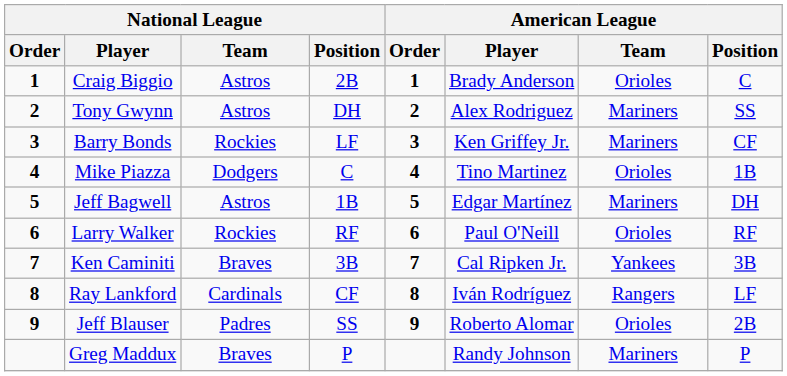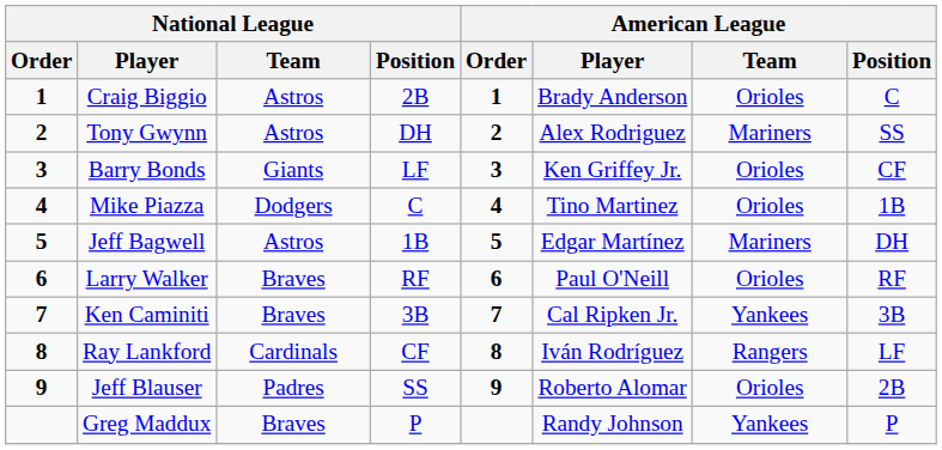 <table class="wikitable" style="font-size: 100%; text-align:center;">
 <tr>
 <th colspan="4">National League</th>
 <th colspan="4">American League</th>
 </tr>
 <tr>
 <th>Order</th>
 <th>Player</th>
 <th width="100">Team</th>
 <th>Position</th>
 <th>Order</th>
 <th>Player</th>
 <th width="100">Team</th>
 <th>Position</th>
 </tr>
 <tr>
 <td><strong>1</strong></td>
 <td><a href='#'>Craig Biggio</a></td>
 <td><a href='#'>Astros</a></td>
 <td><a href='#'>2B</a></td>
 <td><strong>1</strong></td>
 <td><a href='#'>Brady Anderson</a></td>
 <td><a href='#'>Orioles</a></td>
 <td><a href='#'>C</a></td>
 </tr>
 <tr>
 <td><strong>2</strong></td>
 <td><a href='#'>Tony Gwynn</a></td>
 <td><a href='#'>Astros</a></td>
 <td><a href='#'>DH</a></td>
 <td><strong>2</strong></td>
 <td><a href='#'>Alex Rodriguez</a></td>
 <td><a href='#'>Mariners</a></td>
 <td><a href='#'>SS</a></td>
 </tr>
 <tr>
 <td><strong>3</strong></td>
 <td><a href='#'>Barry Bonds</a></td>
-<td><a href='#'>Rockies</a></td>
+<td><a href='#'>Giants</a></td>
 <td><a href='#'>LF</a></td>
 <td><strong>3</strong></td>
 <td><a href='#'>Ken Griffey Jr.</a></td>
-<td><a href='#'>Mariners</a></td>
+<td><a href='#'>Orioles</a></td>
 <td><a href='#'>CF</a></td>
 </tr>
 <tr>
 <td><strong>4</strong></td>
 <td><a href='#'>Mike Piazza</a></td>
 <td><a href='#'>Dodgers</a></td>
 <td><a href='#'>C</a></td>
 <td><strong>4</strong></td>
 <td><a href='#'>Tino Martinez</a></td>
 <td><a href='#'>Orioles</a></td>
 <td><a href='#'>1B</a></td>
 </tr>
 <tr>
 <td><strong>5</strong></td>
 <td><a href='#'>Jeff Bagwell</a></td>
 <td><a href='#'>Astros</a></td>
 <td><a href='#'>1B</a></td>
 <td><strong>5</strong></td>
 <td><a href='#'>Edgar Martínez</a></td>
 <td><a href='#'>Mariners</a></td>
 <td><a href='#'>DH</a></td>
 </tr>
 <tr>
 <td><strong>6</strong></td>
 <td><a href='#'>Larry Walker</a></td>
-<td><a href='#'>Rockies</a></td>
+<td><a href='#'>Braves</a></td>
 <td><a href='#'>RF</a></td>
 <td><strong>6</strong></td>
 <td><a href='#'>Paul O'Neill</a></td>
 <td><a href='#'>Orioles</a></td>
 <td><a href='#'>RF</a></td>
 </tr>
 <tr>
 <td><strong>7</strong></td>
 <td><a href='#'>Ken Caminiti</a></td>
 <td><a href='#'>Braves</a></td>
 <td><a href='#'>3B</a></td>
 <td><strong>7</strong></td>
 <td><a href='#'>Cal Ripken Jr.</a></td>
 <td><a href='#'>Yankees</a></td>
 <td><a href='#'>3B</a></td>
 </tr>
 <tr>
 <td><strong>8</strong></td>
 <td><a href='#'>Ray Lankford</a></td>
 <td><a href='#'>Cardinals</a></td>
 <td><a href='#'>CF</a></td>
 <td><strong>8</strong></td>
 <td><a href='#'>Iván Rodríguez</a></td>
 <td><a href='#'>Rangers</a></td>
 <td><a href='#'>LF</a></td>
 </tr>
 <tr>
 <td><strong>9</strong></td>
 <td><a href='#'>Jeff Blauser</a></td>
 <td><a href='#'>Padres</a></td>
 <td><a href='#'>SS</a></td>
 <td><strong>9</strong></td>
 <td><a href='#'>Roberto Alomar</a></td>
 <td><a href='#'>Orioles</a></td>
 <td><a href='#'>2B</a></td>
 </tr>
 <tr>
 <td></td>
 <td><a href='#'>Greg Maddux</a></td>
 <td><a href='#'>Braves</a></td>
 <td><a href='#'>P</a></td>
 <td></td>
 <td><a href='#'>Randy Johnson</a></td>
-<td><a href='#'>Mariners</a></td>
+<td><a href='#'>Yankees</a></td>
 <td><a href='#'>P</a></td>
 </tr>
 <tr>
 </tr>
 <tr>
 </tr>
 </table>
